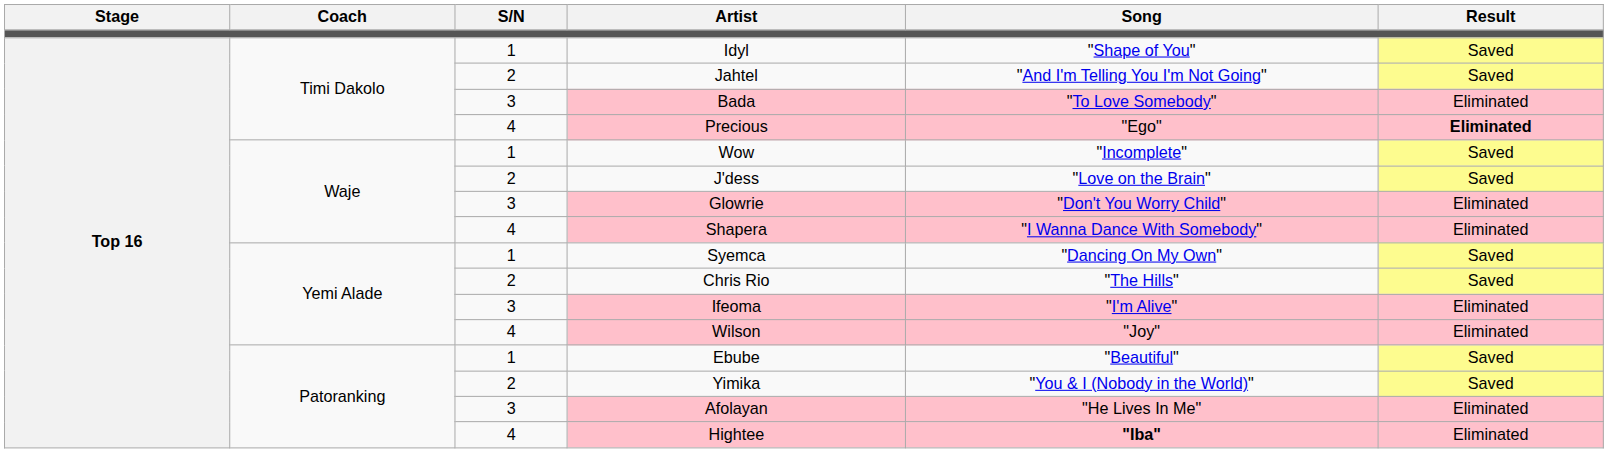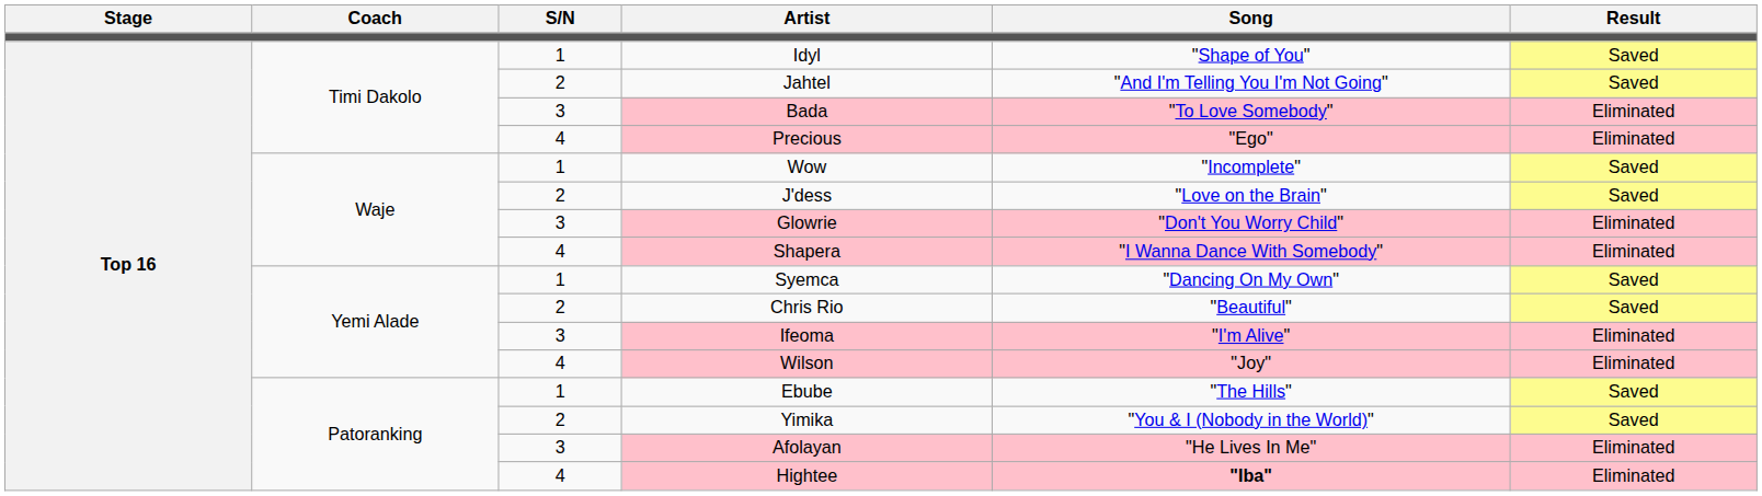 <table class="wikitable" style="text-align:center; width:100%;">
 <tr>
 <th style="width:10%;">Stage</th>
 <th style="width:10%;">Coach</th>
 <th style="width:05%;">S/N</th>
 <th style="width:15%;">Artist</th>
 <th style="width:21%;">Song</th>
 <th style="width:10%;">Result</th>
 </tr>
 <tr>
 <td colspan="12" style="background:#555;"></td>
 </tr>
 <tr>
 <th rowspan="16"><strong>Top 16</strong></th>
 <td rowspan=4>Timi Dakolo</td>
 <td>1</td>
 <td>Idyl</td>
 <td>"<a href='#'>Shape of You</a>"</td>
 <td style="background:#fdfc8f;">Saved</td>
 </tr>
 <tr>
 <td>2</td>
 <td>Jahtel</td>
 <td>"<a href='#'>And I'm Telling You I'm Not Going</a>"</td>
 <td style="background:#fdfc8f;">Saved</td>
 </tr>
 <tr>
 <td>3</td>
 <td style="background:pink;">Bada</td>
 <td style="background:pink;">"<a href='#'>To Love Somebody</a>"</td>
 <td style="background:pink;">Eliminated</td>
 </tr>
 <tr>
 <td>4</td>
 <td style="background:pink;">Precious</td>
 <td style="background:pink;">"Ego"</td>
-<td style="background:pink;"><strong>Eliminated</strong></td>
+<td style="background:pink;">Eliminated</td>
 </tr>
 <tr>
 <td rowspan="4">Waje</td>
 <td>1</td>
 <td>Wow</td>
 <td>"<a href='#'>Incomplete</a>"</td>
 <td style="background:#fdfc8f;">Saved</td>
 </tr>
 <tr>
 <td>2</td>
 <td>J'dess</td>
 <td>"<a href='#'>Love on the Brain</a>"</td>
 <td style="background:#fdfc8f;">Saved</td>
 </tr>
 <tr>
 <td>3</td>
 <td style="background:pink;">Glowrie</td>
 <td style="background:pink;">"<a href='#'>Don't You Worry Child</a>"</td>
 <td style="background:pink;">Eliminated</td>
 </tr>
 <tr>
 <td>4</td>
 <td style="background:pink;">Shapera</td>
 <td style="background:pink;">"<a href='#'>I Wanna Dance With Somebody</a>"</td>
 <td style="background:pink;">Eliminated</td>
 </tr>
 <tr>
 <td rowspan="4">Yemi Alade</td>
 <td>1</td>
 <td>Syemca</td>
 <td>"<a href='#'>Dancing On My Own</a>"</td>
 <td style="background:#fdfc8f;">Saved</td>
 </tr>
 <tr>
 <td>2</td>
 <td>Chris Rio</td>
-<td>"<a href='#'>The Hills</a>"</td>
+<td>"<a href='#'>Beautiful</a>"</td>
 <td style="background:#fdfc8f;">Saved</td>
 </tr>
 <tr>
 <td>3</td>
 <td style="background:pink;">Ifeoma</td>
 <td style="background:pink;">"<a href='#'>I'm Alive</a>"</td>
 <td style="background:pink;">Eliminated</td>
 </tr>
 <tr>
 <td>4</td>
 <td style="background:pink;">Wilson</td>
 <td style="background:pink;">"Joy"</td>
 <td style="background:pink;">Eliminated</td>
 </tr>
 <tr>
 <td rowspan="4">Patoranking</td>
 <td>1</td>
 <td>Ebube</td>
-<td>"<a href='#'>Beautiful</a>"</td>
+<td>"<a href='#'>The Hills</a>"</td>
 <td style="background:#fdfc8f;">Saved</td>
 </tr>
 <tr>
 <td>2</td>
 <td>Yimika</td>
 <td>"<a href='#'>You & I (Nobody in the World)</a>"</td>
 <td style="background:#fdfc8f;">Saved</td>
 </tr>
 <tr>
 <td>3</td>
 <td style="background:pink;">Afolayan</td>
 <td style="background:pink;">"He Lives In Me"</td>
 <td style="background:pink;">Eliminated</td>
 </tr>
 <tr>
 <td>4</td>
 <td style="background:pink;">Hightee</td>
 <td style="background:pink;"><strong>"Iba"</strong></td>
 <td style="background:pink;">Eliminated</td>
 </tr>
 </table>
